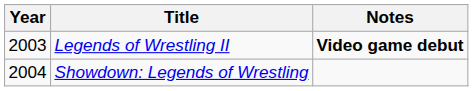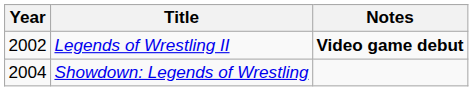 <table class="wikitable sortable">
 <tr>
 <th>Year</th>
 <th>Title</th>
 <th>Notes</th>
 </tr>
 <tr>
-<td>2003</td>
+<td>2002</td>
 <td><em><a href='#'>Legends of Wrestling II</a></em></td>
 <td><strong>Video game debut</strong></td>
 </tr>
 <tr>
 <td>2004</td>
 <td><em><a href='#'>Showdown: Legends of Wrestling</a></em></td>
 <td></td>
 </tr>
 </table>
